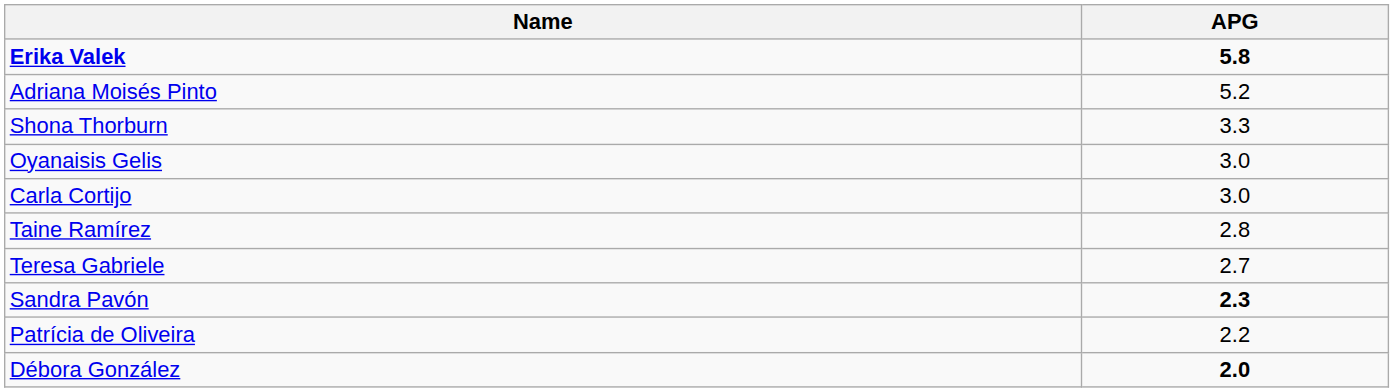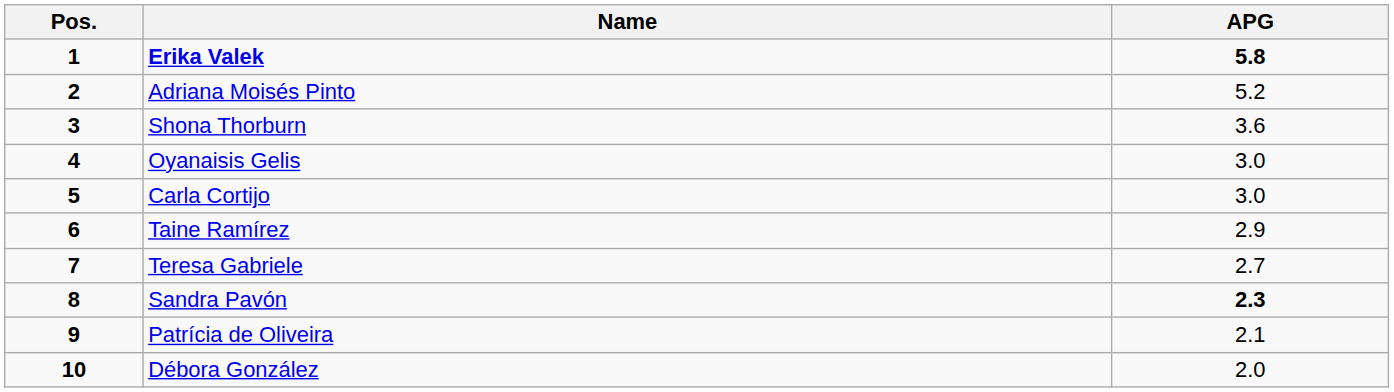 <table class=wikitable width="80%">
 <tr>
+<th width="10%">Pos.</th>
 <th width="70%">Name</th>
 <th width="20%">APG</th>
 </tr>
 <tr>
+<td align=center><strong>1</strong></td>
 <td> <strong><a href='#'>Erika Valek</a></strong></td>
 <td align=center><strong>5.8</strong></td>
 </tr>
 <tr>
+<td align=center><strong>2</strong></td>
 <td> <a href='#'>Adriana Moisés Pinto</a></td>
 <td align=center>5.2</td>
 </tr>
 <tr>
+<td align=center><strong>3</strong></td>
 <td> <a href='#'>Shona Thorburn</a></td>
-<td align=center>3.3</td>
+<td align=center>3.6</td>
 </tr>
 <tr>
+<td align=center><strong>4</strong></td>
 <td> <a href='#'>Oyanaisis Gelis</a></td>
 <td align=center>3.0</td>
 </tr>
 <tr>
+<td align=center><strong>5</strong></td>
 <td> <a href='#'>Carla Cortijo</a></td>
 <td align=center>3.0</td>
 </tr>
 <tr>
+<td align=center><strong>6</strong></td>
 <td> <a href='#'>Taine Ramírez</a></td>
-<td align=center>2.8</td>
+<td align=center>2.9</td>
 </tr>
 <tr>
+<td align=center><strong>7</strong></td>
 <td> <a href='#'>Teresa Gabriele</a></td>
 <td align=center>2.7</td>
 </tr>
 <tr>
+<td align=center><strong>8</strong></td>
 <td> <a href='#'>Sandra Pavón</a></td>
 <td align=center><strong>2.3</strong></td>
 </tr>
 <tr>
+<td align=center><strong>9</strong></td>
 <td> <a href='#'>Patrícia de Oliveira</a></td>
-<td align=center>2.2</td>
+<td align=center>2.1</td>
 </tr>
 <tr>
+<td align=center><strong>10</strong></td>
 <td> <a href='#'>Débora González</a></td>
-<td align=center><strong>2.0</strong></td>
+<td align=center>2.0</td>
 </tr>
 </table>
